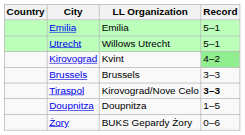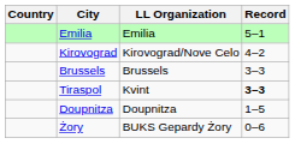 <table class="wikitable">
 <tr>
 <th>Country</th>
 <th>City</th>
 <th>LL Organization</th>
 <th>Record</th>
 </tr>
 <tr style="background:#bfb;">
 <td><strong></strong></td>
 <td><a href='#'>Emilia</a></td>
 <td>Emilia</td>
 <td>5–1</td>
 </tr>
-<tr style="background:#bfb;">
-<td><strong></strong></td>
-<td><a href='#'>Utrecht</a></td>
-<td>Willows Utrecht</td>
-<td>5–1</td>
-</tr>
 <tr>
 <td><strong></strong></td>
 <td><a href='#'>Kirovograd</a></td>
-<td>Kvint</td>
-<td style="background: lightgreen;">4–2</td>
+<td>Kirovograd/Nove Celo</td>
+<td>4–2</td>
 </tr>
 <tr>
 <td><strong></strong></td>
 <td><a href='#'>Brussels</a></td>
 <td>Brussels</td>
 <td>3–3</td>
 </tr>
 <tr>
 <td><strong></strong></td>
 <td><a href='#'>Tiraspol</a></td>
-<td>Kirovograd/Nove Celo</td>
+<td>Kvint</td>
 <td><strong>3–3</strong></td>
 </tr>
 <tr>
 <td><strong></strong></td>
 <td><a href='#'>Doupnitza</a></td>
 <td>Doupnitza</td>
 <td>1–5</td>
 </tr>
 <tr>
 <td><strong></strong></td>
 <td><a href='#'>Żory</a></td>
 <td>BUKS Gepardy Żory</td>
 <td>0–6</td>
 </tr>
 </table>
